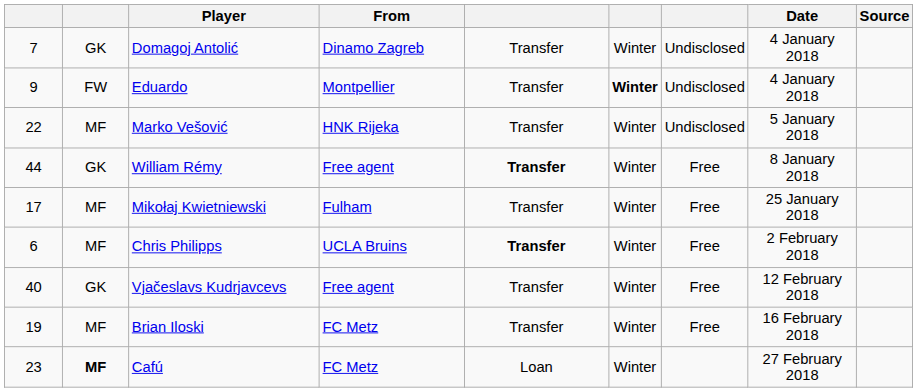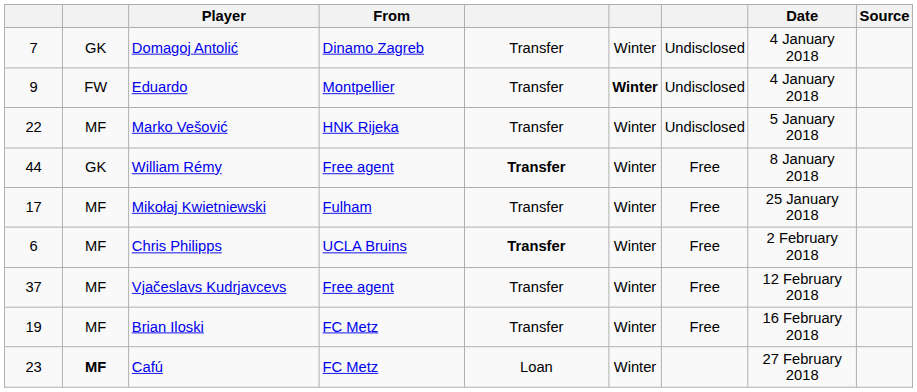 <table class="wikitable" style="text-align:center;">
 <tr>
 <th style="width:56px;"></th>
 <th style="width:64px;"></th>
 <th style="width:200px;">Player</th>
 <th style="width:150px;">From</th>
 <th style="width:150px;"></th>
 <th></th>
 <th style="width:84px;"></th>
 <th style="width:110px;"><strong>Date</strong></th>
 <th>Source</th>
 </tr>
 <tr>
 <td>7</td>
 <td>GK</td>
 <td align=left> <a href='#'>Domagoj Antolić</a></td>
 <td style="text-align:left"><a href='#'>Dinamo Zagreb</a></td>
 <td>Transfer</td>
 <td>Winter</td>
 <td>Undisclosed</td>
 <td>4 January 2018</td>
 <td></td>
 </tr>
 <tr>
 <td>9</td>
 <td>FW</td>
 <td align=left> <a href='#'>Eduardo</a></td>
 <td style="text-align:left"><a href='#'>Montpellier</a></td>
 <td>Transfer</td>
 <td><strong>Winter</strong></td>
 <td>Undisclosed</td>
 <td>4 January 2018</td>
 <td></td>
 </tr>
 <tr>
 <td>22</td>
 <td>MF</td>
 <td align=left> <a href='#'>Marko Vešović</a></td>
 <td style="text-align:left"><a href='#'>HNK Rijeka</a></td>
 <td>Transfer</td>
 <td>Winter</td>
 <td>Undisclosed</td>
 <td>5 January 2018</td>
 <td></td>
 </tr>
 <tr>
 <td>44</td>
 <td>GK</td>
 <td align=left> <a href='#'>William Rémy</a></td>
 <td style="text-align:left"><a href='#'>Free agent</a></td>
 <td><strong>Transfer</strong></td>
 <td>Winter</td>
 <td>Free</td>
 <td>8 January 2018</td>
 <td></td>
 </tr>
 <tr>
 <td>17</td>
 <td>MF</td>
 <td align=left> <a href='#'>Mikołaj Kwietniewski</a></td>
 <td style="text-align:left"><a href='#'>Fulham</a></td>
 <td>Transfer</td>
 <td>Winter</td>
 <td>Free</td>
 <td>25 January 2018</td>
 <td></td>
 </tr>
 <tr>
 <td>6</td>
 <td>MF</td>
 <td align=left> <a href='#'>Chris Philipps</a></td>
 <td style="text-align:left"><a href='#'>UCLA Bruins</a></td>
 <td><strong>Transfer</strong></td>
 <td>Winter</td>
 <td>Free</td>
 <td>2 February 2018</td>
 <td></td>
 </tr>
 <tr>
-<td>40</td>
-<td>GK</td>
+<td>37</td>
+<td>MF</td>
 <td align=left> <a href='#'>Vjačeslavs Kudrjavcevs</a></td>
 <td style="text-align:left"><a href='#'>Free agent</a></td>
 <td>Transfer</td>
 <td>Winter</td>
 <td>Free</td>
 <td>12 February 2018</td>
 <td></td>
 </tr>
 <tr>
 <td>19</td>
 <td>MF</td>
 <td align=left> <a href='#'>Brian Iloski</a></td>
 <td style="text-align:left"><a href='#'>FC Metz</a></td>
 <td>Transfer</td>
 <td>Winter</td>
 <td>Free</td>
 <td>16 February 2018</td>
 <td></td>
 </tr>
 <tr>
 <td>23</td>
 <td><strong>MF</strong></td>
 <td align=left> <a href='#'>Cafú</a></td>
 <td style="text-align:left"><a href='#'>FC Metz</a></td>
 <td>Loan</td>
 <td>Winter</td>
 <td></td>
 <td>27 February 2018</td>
 <td></td>
 </tr>
 </table>
